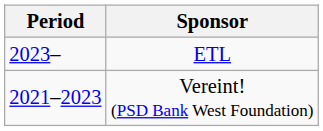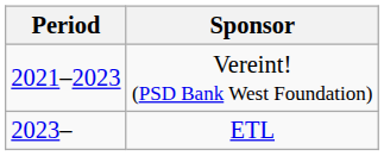 <table class="wikitable" style="float:left; margin-right:1em;">
 <tr>
 <th>Period</th>
 <th>Sponsor</th>
 </tr>
 <tr>
+<td><a href='#'>2021</a>–<a href='#'>2023</a></td>
+<td style="text-align:center">Vereint!<br><small>(<a href='#'>PSD Bank</a> West Foundation)</small></td>
+</tr>
+<tr>
 <td><a href='#'>2023</a>–</td>
 <td style="text-align:center"><a href='#'>ETL</a></td>
 </tr>
-<tr>
-<td><a href='#'>2021</a>–<a href='#'>2023</a></td>
-<td style="text-align:center">Vereint!<br><small>(<a href='#'>PSD Bank</a> West Foundation)</small></td>
-</tr>
 </table>
